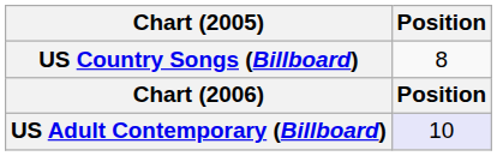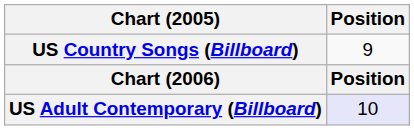 <table class="wikitable plainrowheaders">
 <tr>
 <th scope="col">Chart (2005)</th>
 <th scope="col">Position</th>
 </tr>
 <tr>
 <th scope="row">US <a href='#'>Country Songs</a> (<em><a href='#'>Billboard</a></em>)</th>
-<td align="center">8</td>
+<td align="center">9</td>
 </tr>
 <tr>
 <th scope="col">Chart (2006)</th>
 <th scope="col">Position</th>
 </tr>
 <tr>
 <th scope="row">US <a href='#'>Adult Contemporary</a> (<em><a href='#'>Billboard</a></em>)</th>
 <td align="center" style="background: lavender;">10</td>
 </tr>
 </table>
